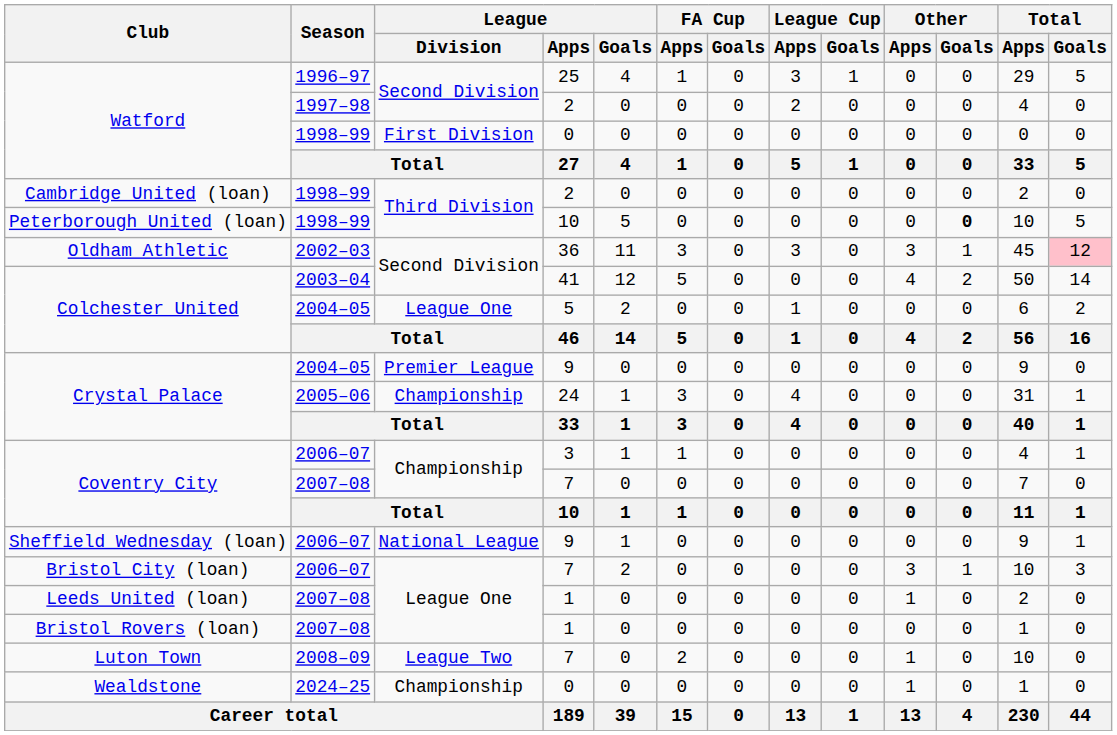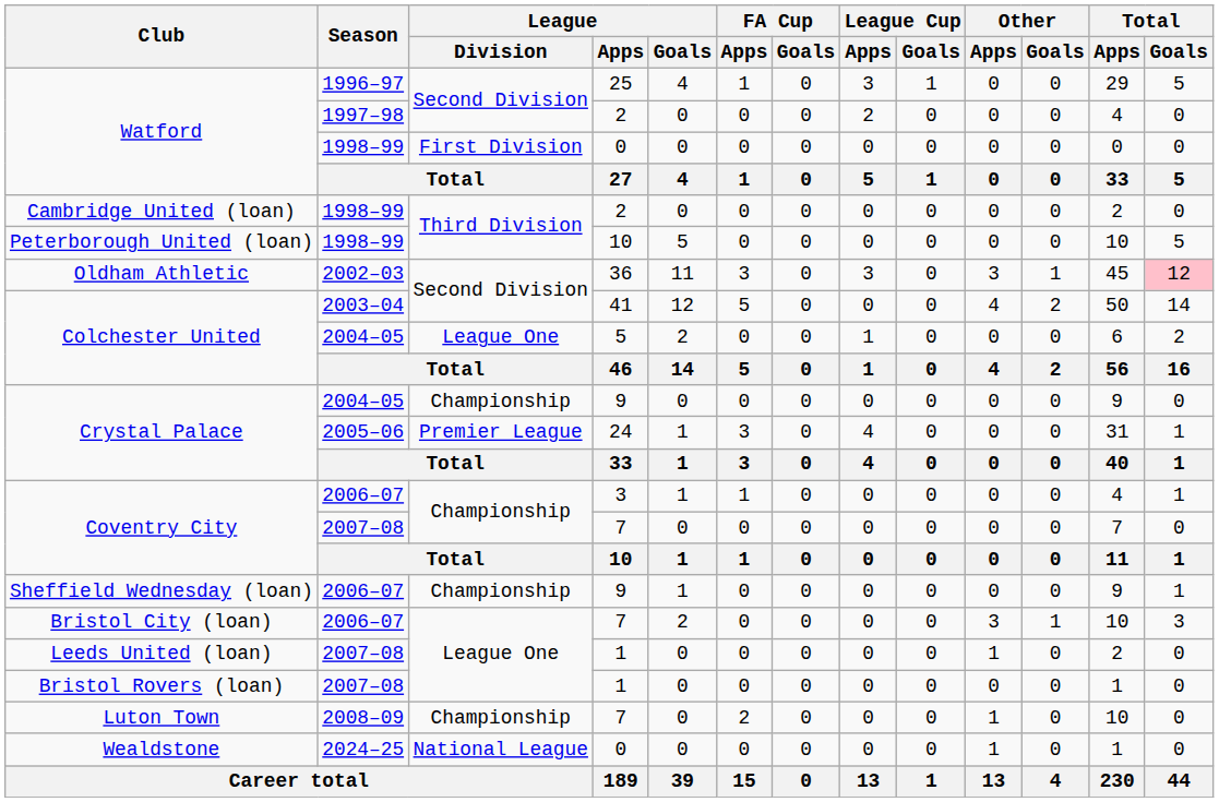 <table class="wikitable" style="text-align: center;">
 <tr>
 <th rowspan="2">Club</th>
 <th rowspan="2">Season</th>
 <th colspan="3">League</th>
 <th colspan="2">FA Cup</th>
 <th colspan="2">League Cup</th>
 <th colspan="2">Other</th>
 <th colspan="2">Total</th>
 </tr>
 <tr>
 <th>Division</th>
 <th>Apps</th>
 <th>Goals</th>
 <th>Apps</th>
 <th>Goals</th>
 <th>Apps</th>
 <th>Goals</th>
 <th>Apps</th>
 <th>Goals</th>
 <th>Apps</th>
 <th>Goals</th>
 </tr>
 <tr>
 <td rowspan="4" valign="centre"><a href='#'>Watford</a></td>
 <td><a href='#'>1996–97</a></td>
 <td rowspan="2"><a href='#'>Second Division</a></td>
 <td>25</td>
 <td>4</td>
 <td>1</td>
 <td>0</td>
 <td>3</td>
 <td>1</td>
 <td>0</td>
 <td>0</td>
 <td>29</td>
 <td>5</td>
 </tr>
 <tr>
 <td><a href='#'>1997–98</a></td>
 <td>2</td>
 <td>0</td>
 <td>0</td>
 <td>0</td>
 <td>2</td>
 <td>0</td>
 <td>0</td>
 <td>0</td>
 <td>4</td>
 <td>0</td>
 </tr>
 <tr>
 <td><a href='#'>1998–99</a></td>
 <td><a href='#'>First Division</a></td>
 <td>0</td>
 <td>0</td>
 <td>0</td>
 <td>0</td>
 <td>0</td>
 <td>0</td>
 <td>0</td>
 <td>0</td>
 <td>0</td>
 <td>0</td>
 </tr>
 <tr>
 <th colspan="2">Total</th>
 <th>27</th>
 <th>4</th>
 <th>1</th>
 <th>0</th>
 <th>5</th>
 <th>1</th>
 <th>0</th>
 <th>0</th>
 <th>33</th>
 <th>5</th>
 </tr>
 <tr>
 <td valign="centre"><a href='#'>Cambridge United</a> (loan)</td>
 <td><a href='#'>1998–99</a></td>
 <td rowspan="2"><a href='#'>Third Division</a></td>
 <td>2</td>
 <td>0</td>
 <td>0</td>
 <td>0</td>
 <td>0</td>
 <td>0</td>
 <td>0</td>
 <td>0</td>
 <td>2</td>
 <td>0</td>
 </tr>
 <tr>
 <td valign="centre"><a href='#'>Peterborough United</a> (loan)</td>
 <td><a href='#'>1998–99</a></td>
 <td>10</td>
 <td>5</td>
 <td>0</td>
 <td>0</td>
 <td>0</td>
 <td>0</td>
 <td>0</td>
-<td><strong>0</strong></td>
+<td>0</td>
 <td>10</td>
 <td>5</td>
 </tr>
 <tr>
 <td valign="centre"><a href='#'>Oldham Athletic</a></td>
 <td><a href='#'>2002–03</a></td>
 <td rowspan="2">Second Division</td>
 <td>36</td>
 <td>11</td>
 <td>3</td>
 <td>0</td>
 <td>3</td>
 <td>0</td>
 <td>3</td>
 <td>1</td>
 <td>45</td>
 <td style="background: pink;">12</td>
 </tr>
 <tr>
 <td rowspan="3" valign="centre"><a href='#'>Colchester United</a></td>
 <td><a href='#'>2003–04</a></td>
 <td>41</td>
 <td>12</td>
 <td>5</td>
 <td>0</td>
 <td>0</td>
 <td>0</td>
 <td>4</td>
 <td>2</td>
 <td>50</td>
 <td>14</td>
 </tr>
 <tr>
 <td><a href='#'>2004–05</a></td>
 <td><a href='#'>League One</a></td>
 <td>5</td>
 <td>2</td>
 <td>0</td>
 <td>0</td>
 <td>1</td>
 <td>0</td>
 <td>0</td>
 <td>0</td>
 <td>6</td>
 <td>2</td>
 </tr>
 <tr>
 <th colspan="2">Total</th>
 <th>46</th>
 <th>14</th>
 <th>5</th>
 <th>0</th>
 <th>1</th>
 <th>0</th>
 <th>4</th>
 <th>2</th>
 <th>56</th>
 <th>16</th>
 </tr>
 <tr>
 <td rowspan="3" valign="centre"><a href='#'>Crystal Palace</a></td>
 <td><a href='#'>2004–05</a></td>
-<td><a href='#'>Premier League</a></td>
+<td>Championship</td>
 <td>9</td>
 <td>0</td>
 <td>0</td>
 <td>0</td>
 <td>0</td>
 <td>0</td>
 <td>0</td>
 <td>0</td>
 <td>9</td>
 <td>0</td>
 </tr>
 <tr>
 <td><a href='#'>2005–06</a></td>
-<td><a href='#'>Championship</a></td>
+<td><a href='#'>Premier League</a></td>
 <td>24</td>
 <td>1</td>
 <td>3</td>
 <td>0</td>
 <td>4</td>
 <td>0</td>
 <td>0</td>
 <td>0</td>
 <td>31</td>
 <td>1</td>
 </tr>
 <tr>
 <th colspan="2">Total</th>
 <th>33</th>
 <th>1</th>
 <th>3</th>
 <th>0</th>
 <th>4</th>
 <th>0</th>
 <th>0</th>
 <th>0</th>
 <th>40</th>
 <th>1</th>
 </tr>
 <tr>
 <td rowspan="3" valign="centre"><a href='#'>Coventry City</a></td>
 <td><a href='#'>2006–07</a></td>
 <td rowspan="2">Championship</td>
 <td>3</td>
 <td>1</td>
 <td>1</td>
 <td>0</td>
 <td>0</td>
 <td>0</td>
 <td>0</td>
 <td>0</td>
 <td>4</td>
 <td>1</td>
 </tr>
 <tr>
 <td><a href='#'>2007–08</a></td>
 <td>7</td>
 <td>0</td>
 <td>0</td>
 <td>0</td>
 <td>0</td>
 <td>0</td>
 <td>0</td>
 <td>0</td>
 <td>7</td>
 <td>0</td>
 </tr>
 <tr>
 <th colspan="2">Total</th>
 <th>10</th>
 <th>1</th>
 <th>1</th>
 <th>0</th>
 <th>0</th>
 <th>0</th>
 <th>0</th>
 <th>0</th>
 <th>11</th>
 <th>1</th>
 </tr>
 <tr>
 <td valign="centre"><a href='#'>Sheffield Wednesday</a> (loan)</td>
 <td><a href='#'>2006–07</a></td>
-<td><a href='#'>National League</a></td>
+<td>Championship</td>
 <td>9</td>
 <td>1</td>
 <td>0</td>
 <td>0</td>
 <td>0</td>
 <td>0</td>
 <td>0</td>
 <td>0</td>
 <td>9</td>
 <td>1</td>
 </tr>
 <tr>
 <td valign="centre"><a href='#'>Bristol City</a> (loan)</td>
 <td><a href='#'>2006–07</a></td>
 <td rowspan="3">League One</td>
 <td>7</td>
 <td>2</td>
 <td>0</td>
 <td>0</td>
 <td>0</td>
 <td>0</td>
 <td>3</td>
 <td>1</td>
 <td>10</td>
 <td>3</td>
 </tr>
 <tr>
 <td valign="centre"><a href='#'>Leeds United</a> (loan)</td>
 <td><a href='#'>2007–08</a></td>
 <td>1</td>
 <td>0</td>
 <td>0</td>
 <td>0</td>
 <td>0</td>
 <td>0</td>
 <td>1</td>
 <td>0</td>
 <td>2</td>
 <td>0</td>
 </tr>
 <tr>
 <td valign="centre"><a href='#'>Bristol Rovers</a> (loan)</td>
 <td><a href='#'>2007–08</a></td>
 <td>1</td>
 <td>0</td>
 <td>0</td>
 <td>0</td>
 <td>0</td>
 <td>0</td>
 <td>0</td>
 <td>0</td>
 <td>1</td>
 <td>0</td>
 </tr>
 <tr>
 <td valign="centre"><a href='#'>Luton Town</a></td>
 <td><a href='#'>2008–09</a></td>
-<td><a href='#'>League Two</a></td>
+<td>Championship</td>
 <td>7</td>
 <td>0</td>
 <td>2</td>
 <td>0</td>
 <td>0</td>
 <td>0</td>
 <td>1</td>
 <td>0</td>
 <td>10</td>
 <td>0</td>
 </tr>
 <tr>
 <td valign="centre"><a href='#'>Wealdstone</a></td>
 <td><a href='#'>2024–25</a></td>
-<td>Championship</td>
+<td><a href='#'>National League</a></td>
 <td>0</td>
 <td>0</td>
 <td>0</td>
 <td>0</td>
 <td>0</td>
 <td>0</td>
 <td>1</td>
 <td>0</td>
 <td>1</td>
 <td>0</td>
 </tr>
 <tr>
 <th colspan="3">Career total</th>
 <th>189</th>
 <th>39</th>
 <th>15</th>
 <th>0</th>
 <th>13</th>
 <th>1</th>
 <th>13</th>
 <th>4</th>
 <th>230</th>
 <th>44</th>
 </tr>
 </table>
